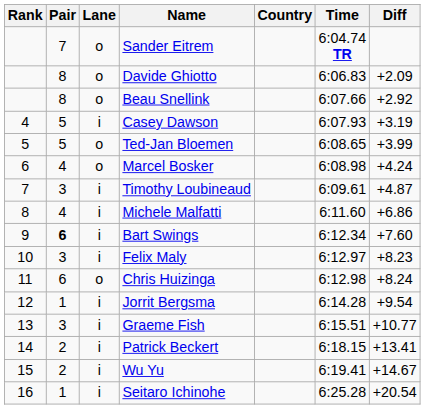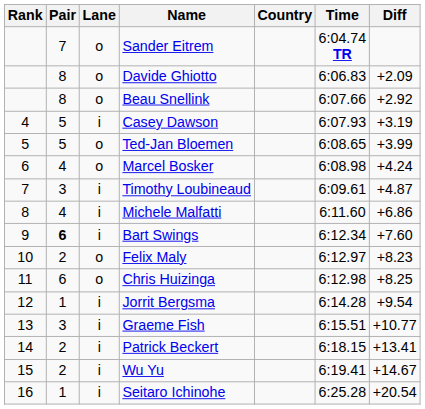 <table class="wikitable sortable" style="text-align:center">
 <tr>
 <th>Rank</th>
 <th>Pair</th>
 <th>Lane</th>
 <th>Name</th>
 <th>Country</th>
 <th>Time</th>
 <th>Diff</th>
 </tr>
 <tr>
 <td></td>
 <td>7</td>
 <td>o</td>
 <td align=left><a href='#'>Sander Eitrem</a></td>
 <td align=left></td>
 <td>6:04.74<br><strong><a href='#'>TR</a></strong></td>
 <td></td>
 </tr>
 <tr>
 <td></td>
 <td>8</td>
 <td>o</td>
 <td align=left><a href='#'>Davide Ghiotto</a></td>
 <td align=left></td>
 <td>6:06.83</td>
 <td>+2.09</td>
 </tr>
 <tr>
 <td></td>
 <td>8</td>
 <td>o</td>
 <td align=left><a href='#'>Beau Snellink</a></td>
 <td align=left></td>
 <td>6:07.66</td>
 <td>+2.92</td>
 </tr>
 <tr>
 <td>4</td>
 <td>5</td>
 <td>i</td>
 <td align=left><a href='#'>Casey Dawson</a></td>
 <td align=left></td>
 <td>6:07.93</td>
 <td>+3.19</td>
 </tr>
 <tr>
 <td>5</td>
 <td>5</td>
 <td>o</td>
 <td align=left><a href='#'>Ted-Jan Bloemen</a></td>
 <td align=left></td>
 <td>6:08.65</td>
 <td>+3.99</td>
 </tr>
 <tr>
 <td>6</td>
 <td>4</td>
 <td>o</td>
 <td align=left><a href='#'>Marcel Bosker</a></td>
 <td align=left></td>
 <td>6:08.98</td>
 <td>+4.24</td>
 </tr>
 <tr>
 <td>7</td>
 <td>3</td>
 <td>i</td>
 <td align=left><a href='#'>Timothy Loubineaud</a></td>
 <td align=left></td>
 <td>6:09.61</td>
 <td>+4.87</td>
 </tr>
 <tr>
 <td>8</td>
 <td>4</td>
 <td>i</td>
 <td align=left><a href='#'>Michele Malfatti</a></td>
 <td align=left></td>
 <td>6:11.60</td>
 <td>+6.86</td>
 </tr>
 <tr>
 <td>9</td>
 <td><strong>6</strong></td>
 <td>i</td>
 <td align=left><a href='#'>Bart Swings</a></td>
 <td align=left></td>
 <td>6:12.34</td>
 <td>+7.60</td>
 </tr>
 <tr>
 <td>10</td>
-<td>3</td>
-<td>i</td>
+<td>2</td>
+<td>o</td>
 <td align=left><a href='#'>Felix Maly</a></td>
 <td align=left></td>
 <td>6:12.97</td>
 <td>+8.23</td>
 </tr>
 <tr>
 <td>11</td>
 <td>6</td>
 <td>o</td>
 <td align=left><a href='#'>Chris Huizinga</a></td>
 <td align=left></td>
 <td>6:12.98</td>
-<td>+8.24</td>
+<td>+8.25</td>
 </tr>
 <tr>
 <td>12</td>
 <td>1</td>
 <td>i</td>
 <td align=left><a href='#'>Jorrit Bergsma</a></td>
 <td align=left></td>
 <td>6:14.28</td>
 <td>+9.54</td>
 </tr>
 <tr>
 <td>13</td>
 <td>3</td>
 <td>i</td>
 <td align=left><a href='#'>Graeme Fish</a></td>
 <td align=left></td>
 <td>6:15.51</td>
 <td>+10.77</td>
 </tr>
 <tr>
 <td>14</td>
 <td>2</td>
 <td>i</td>
 <td align=left><a href='#'>Patrick Beckert</a></td>
 <td align=left></td>
 <td>6:18.15</td>
 <td>+13.41</td>
 </tr>
 <tr>
 <td>15</td>
 <td>2</td>
 <td>i</td>
 <td align=left><a href='#'>Wu Yu</a></td>
 <td align=left></td>
 <td>6:19.41</td>
 <td>+14.67</td>
 </tr>
 <tr>
 <td>16</td>
 <td>1</td>
 <td>i</td>
 <td align=left><a href='#'>Seitaro Ichinohe</a></td>
 <td align=left></td>
 <td>6:25.28</td>
 <td>+20.54</td>
 </tr>
 </table>
